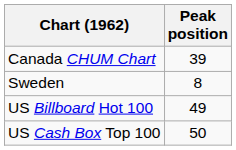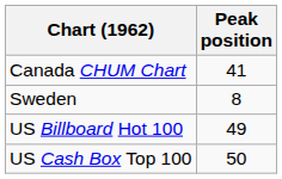 <table class="wikitable sortable">
 <tr>
 <th>Chart (1962)</th>
 <th>Peak<br>position</th>
 </tr>
 <tr>
 <td>Canada <em><a href='#'>CHUM Chart</a></em> </td>
-<td style="text-align:center;">39</td>
+<td style="text-align:center;">41</td>
 </tr>
 <tr>
 <td>Sweden</td>
 <td align="center">8</td>
 </tr>
 <tr>
 <td>US <em><a href='#'>Billboard</a></em> <a href='#'>Hot 100</a></td>
 <td style="text-align:center;">49</td>
 </tr>
 <tr>
 <td>US <a href='#'><em>Cash Box</em></a> Top 100</td>
 <td align="center">50</td>
 </tr>
 </table>
